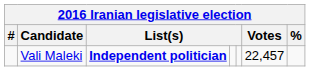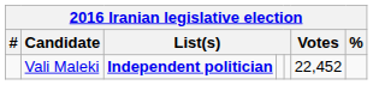 <table class=wikitable style=text-align:left>
 <tr>
 <th colspan="7" align=center><a href='#'>2016 Iranian legislative election</a></th>
 </tr>
 <tr>
 <th>#</th>
 <th>Candidate</th>
 <th colspan="3">List(s)</th>
 <th>Votes</th>
 <th>%</th>
 </tr>
 <tr>
 <td></td>
 <td><a href='#'>Vali Maleki</a></td>
 <td><strong><a href='#'>Independent politician</a></strong></td>
 <td></td>
 <td></td>
-<td>22,457</td>
+<td>22,452</td>
 <td></td>
 </tr>
 </table>
